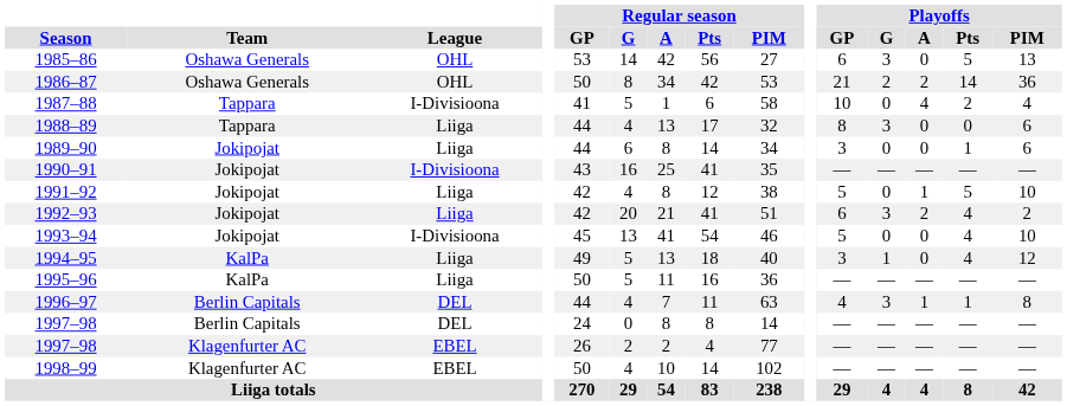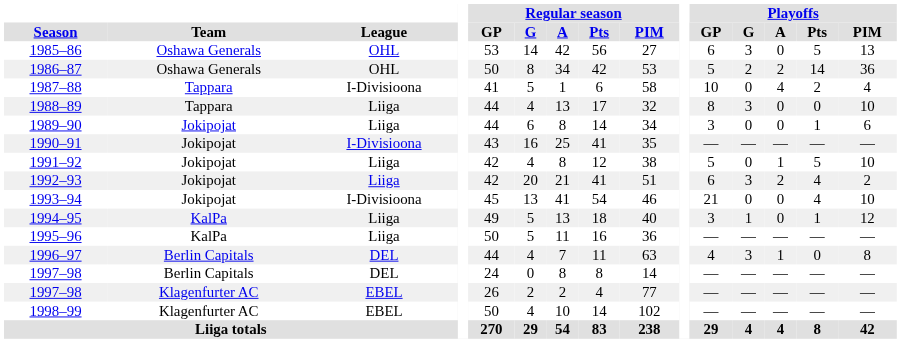 <table border="0" cellpadding="1" cellspacing="0" style="text-align:center; width:60em">
 <tr bgcolor="#e0e0e0">
 <th colspan="3" bgcolor="#ffffff"> </th>
 <th rowspan="99" bgcolor="#ffffff"> </th>
 <th colspan="5"><a href='#'>Regular season</a></th>
 <th rowspan="99" bgcolor="#ffffff"> </th>
 <th colspan="5"><a href='#'>Playoffs</a></th>
 </tr>
 <tr bgcolor="#e0e0e0">
 <th><a href='#'>Season</a></th>
 <th>Team</th>
 <th>League</th>
 <th>GP</th>
 <th><a href='#'>G</a></th>
 <th><a href='#'>A</a></th>
 <th><a href='#'>Pts</a></th>
 <th><a href='#'>PIM</a></th>
 <th>GP</th>
 <th>G</th>
 <th>A</th>
 <th>Pts</th>
 <th>PIM</th>
 </tr>
 <tr>
 <td><a href='#'>1985–86</a></td>
 <td><a href='#'>Oshawa Generals</a></td>
 <td><a href='#'>OHL</a></td>
 <td>53</td>
 <td>14</td>
 <td>42</td>
 <td>56</td>
 <td>27</td>
 <td>6</td>
 <td>3</td>
 <td>0</td>
 <td>5</td>
 <td>13</td>
 </tr>
 <tr bgcolor="#f0f0f0">
 <td><a href='#'>1986–87</a></td>
 <td>Oshawa Generals</td>
 <td>OHL</td>
 <td>50</td>
 <td>8</td>
 <td>34</td>
 <td>42</td>
 <td>53</td>
-<td>21</td>
+<td>5</td>
 <td>2</td>
 <td>2</td>
 <td>14</td>
 <td>36</td>
 </tr>
 <tr>
 <td><a href='#'>1987–88</a></td>
 <td><a href='#'>Tappara</a></td>
 <td>I-Divisioona</td>
 <td>41</td>
 <td>5</td>
 <td>1</td>
 <td>6</td>
 <td>58</td>
 <td>10</td>
 <td>0</td>
 <td>4</td>
 <td>2</td>
 <td>4</td>
 </tr>
 <tr bgcolor="#f0f0f0">
 <td><a href='#'>1988–89</a></td>
 <td>Tappara</td>
 <td>Liiga</td>
 <td>44</td>
 <td>4</td>
 <td>13</td>
 <td>17</td>
 <td>32</td>
 <td>8</td>
 <td>3</td>
 <td>0</td>
 <td>0</td>
-<td>6</td>
+<td>10</td>
 </tr>
 <tr>
 <td><a href='#'>1989–90</a></td>
 <td><a href='#'>Jokipojat</a></td>
 <td>Liiga</td>
 <td>44</td>
 <td>6</td>
 <td>8</td>
 <td>14</td>
 <td>34</td>
 <td>3</td>
 <td>0</td>
 <td>0</td>
 <td>1</td>
 <td>6</td>
 </tr>
 <tr bgcolor="#f0f0f0">
 <td><a href='#'>1990–91</a></td>
 <td>Jokipojat</td>
 <td><a href='#'>I-Divisioona</a></td>
 <td>43</td>
 <td>16</td>
 <td>25</td>
 <td>41</td>
 <td>35</td>
 <td>—</td>
 <td>—</td>
 <td>—</td>
 <td>—</td>
 <td>—</td>
 </tr>
 <tr>
 <td><a href='#'>1991–92</a></td>
 <td>Jokipojat</td>
 <td>Liiga</td>
 <td>42</td>
 <td>4</td>
 <td>8</td>
 <td>12</td>
 <td>38</td>
 <td>5</td>
 <td>0</td>
 <td>1</td>
 <td>5</td>
 <td>10</td>
 </tr>
 <tr bgcolor="#f0f0f0">
 <td><a href='#'>1992–93</a></td>
 <td>Jokipojat</td>
 <td><a href='#'>Liiga</a></td>
 <td>42</td>
 <td>20</td>
 <td>21</td>
 <td>41</td>
 <td>51</td>
 <td>6</td>
 <td>3</td>
 <td>2</td>
 <td>4</td>
 <td>2</td>
 </tr>
 <tr>
 <td><a href='#'>1993–94</a></td>
 <td>Jokipojat</td>
 <td>I-Divisioona</td>
 <td>45</td>
 <td>13</td>
 <td>41</td>
 <td>54</td>
 <td>46</td>
-<td>5</td>
+<td>21</td>
 <td>0</td>
 <td>0</td>
 <td>4</td>
 <td>10</td>
 </tr>
 <tr bgcolor="#f0f0f0">
 <td><a href='#'>1994–95</a></td>
 <td><a href='#'>KalPa</a></td>
 <td>Liiga</td>
 <td>49</td>
 <td>5</td>
 <td>13</td>
 <td>18</td>
 <td>40</td>
 <td>3</td>
 <td>1</td>
 <td>0</td>
-<td>4</td>
+<td>1</td>
 <td>12</td>
 </tr>
 <tr>
 <td><a href='#'>1995–96</a></td>
 <td>KalPa</td>
 <td>Liiga</td>
 <td>50</td>
 <td>5</td>
 <td>11</td>
 <td>16</td>
 <td>36</td>
 <td>—</td>
 <td>—</td>
 <td>—</td>
 <td>—</td>
 <td>—</td>
 </tr>
 <tr bgcolor="#f0f0f0">
 <td><a href='#'>1996–97</a></td>
 <td><a href='#'>Berlin Capitals</a></td>
 <td><a href='#'>DEL</a></td>
 <td>44</td>
 <td>4</td>
 <td>7</td>
 <td>11</td>
 <td>63</td>
 <td>4</td>
 <td>3</td>
 <td>1</td>
-<td>1</td>
+<td>0</td>
 <td>8</td>
 </tr>
 <tr>
 <td><a href='#'>1997–98</a></td>
 <td>Berlin Capitals</td>
 <td>DEL</td>
 <td>24</td>
 <td>0</td>
 <td>8</td>
 <td>8</td>
 <td>14</td>
 <td>—</td>
 <td>—</td>
 <td>—</td>
 <td>—</td>
 <td>—</td>
 </tr>
 <tr bgcolor="#f0f0f0">
 <td><a href='#'>1997–98</a></td>
 <td><a href='#'>Klagenfurter AC</a></td>
 <td><a href='#'>EBEL</a></td>
 <td>26</td>
 <td>2</td>
 <td>2</td>
 <td>4</td>
 <td>77</td>
 <td>—</td>
 <td>—</td>
 <td>—</td>
 <td>—</td>
 <td>—</td>
 </tr>
 <tr>
 <td><a href='#'>1998–99</a></td>
 <td>Klagenfurter AC</td>
 <td>EBEL</td>
 <td>50</td>
 <td>4</td>
 <td>10</td>
 <td>14</td>
 <td>102</td>
 <td>—</td>
 <td>—</td>
 <td>—</td>
 <td>—</td>
 <td>—</td>
 </tr>
 <tr>
 </tr>
 <tr ALIGN="center" bgcolor="#e0e0e0">
 <th colspan="3">Liiga totals</th>
 <th ALIGN="center">270</th>
 <th ALIGN="center">29</th>
 <th ALIGN="center">54</th>
 <th ALIGN="center">83</th>
 <th ALIGN="center">238</th>
 <th ALIGN="center">29</th>
 <th ALIGN="center">4</th>
 <th ALIGN="center">4</th>
 <th ALIGN="center">8</th>
 <th ALIGN="center">42</th>
 </tr>
 </table>
